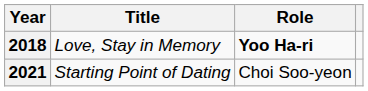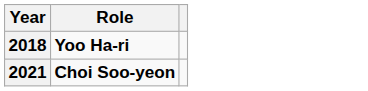 <table class="wikitable plainrowheaders sortable">
 <tr>
 <th scope="col">Year</th>
-<th scope="col">Title</th>
 <th scope="col">Role</th>
 <th scope="col" class="unsortable"></th>
 </tr>
 <tr>
 <th scope="row">2018</th>
-<td><em>Love, Stay in Memory</em></td>
 <td><strong>Yoo Ha-ri</strong></td>
 <td style="text-align:center"></td>
 </tr>
 <tr>
 <th scope="row">2021</th>
-<td><em>Starting Point of Dating</em></td>
-<td>Choi Soo-yeon</td>
+<td><strong>Choi Soo-yeon</strong></td>
 <td style="text-align:center"></td>
 </tr>
 </table>
